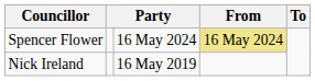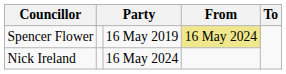 <table class=wikitable>
 <tr>
 <th>Councillor</th>
 <th colspan=2>Party</th>
 <th>From</th>
 <th>To</th>
 </tr>
 <tr>
 <td>Spencer Flower</td>
 <td></td>
-<td align=right>16 May 2024</td>
+<td align=right>16 May 2019</td>
 <td align=right style="background: khaki;">16 May 2024</td>
 </tr>
 <tr>
 <td>Nick Ireland</td>
 <td></td>
-<td align=right>16 May 2019</td>
+<td align=right>16 May 2024</td>
 <td align=right></td>
 </tr>
 </table>
